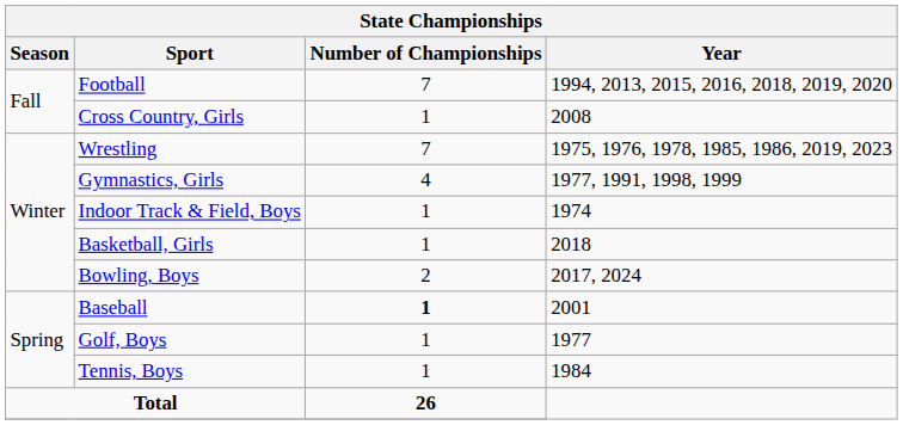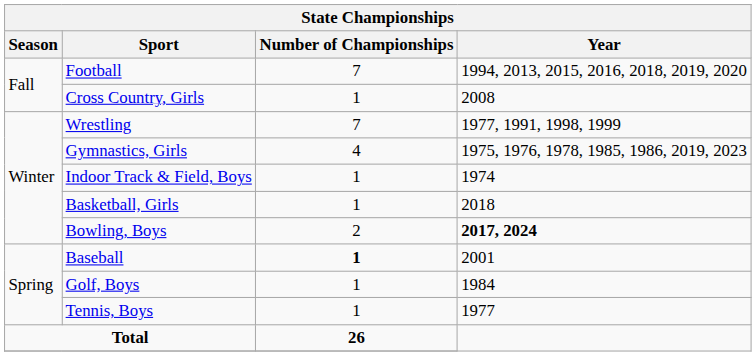 <table class="wikitable">
 <tr>
 <th colspan="5">State Championships</th>
 </tr>
 <tr>
 <th>Season</th>
 <th>Sport</th>
 <th>Number of Championships</th>
 <th>Year</th>
 </tr>
 <tr>
 <td rowspan="2">Fall</td>
 <td><a href='#'>Football</a></td>
 <td align="center">7</td>
 <td>1994, 2013, 2015, 2016, 2018, 2019, 2020</td>
 </tr>
 <tr>
 <td><a href='#'>Cross Country, Girls</a></td>
 <td align="center">1</td>
 <td>2008</td>
 </tr>
 <tr>
 <td rowspan="5">Winter</td>
 <td><a href='#'>Wrestling</a></td>
 <td align="center">7</td>
-<td>1975, 1976, 1978, 1985, 1986, 2019, 2023</td>
+<td>1977, 1991, 1998, 1999</td>
 </tr>
 <tr>
 <td><a href='#'>Gymnastics, Girls</a></td>
 <td align="center">4</td>
-<td>1977, 1991, 1998, 1999</td>
+<td>1975, 1976, 1978, 1985, 1986, 2019, 2023</td>
 </tr>
 <tr>
 <td><a href='#'>Indoor Track & Field, Boys</a></td>
 <td align="center">1</td>
 <td>1974</td>
 </tr>
 <tr>
 <td><a href='#'>Basketball, Girls</a></td>
 <td align="center">1</td>
 <td>2018</td>
 </tr>
 <tr>
 <td><a href='#'>Bowling, Boys</a></td>
 <td align="center">2</td>
-<td>2017, 2024</td>
+<td><strong>2017, 2024</strong></td>
 </tr>
 <tr>
 <td rowspan="3">Spring</td>
 <td><a href='#'>Baseball</a></td>
 <td align="center"><strong>1</strong></td>
 <td>2001</td>
 </tr>
 <tr>
 <td><a href='#'>Golf, Boys</a></td>
 <td align="center">1</td>
-<td>1977</td>
+<td>1984</td>
 </tr>
 <tr>
 <td><a href='#'>Tennis, Boys</a></td>
 <td align="center">1</td>
-<td>1984</td>
+<td>1977</td>
 </tr>
 <tr>
 <td align="center" colspan="2"><strong>Total</strong></td>
 <td align="center"><strong>26</strong></td>
 </tr>
 <tr>
 </tr>
 </table>
